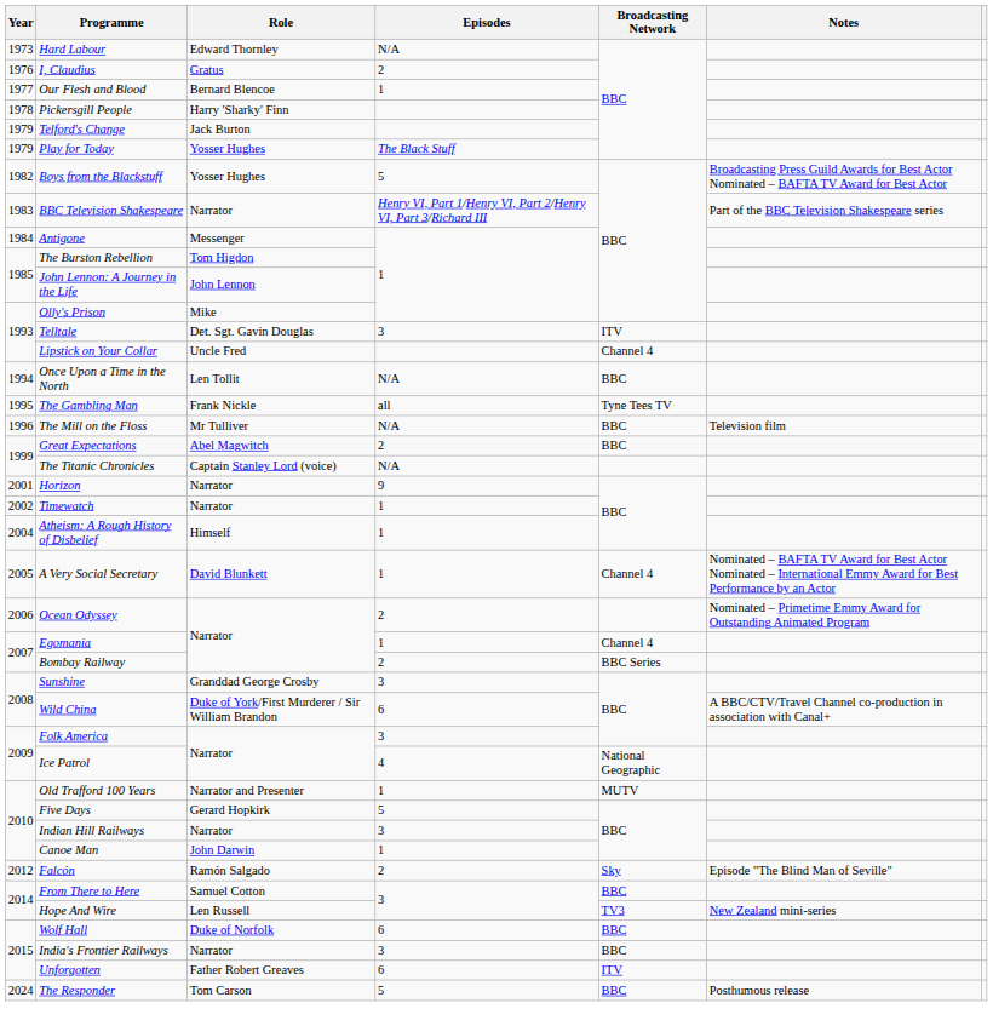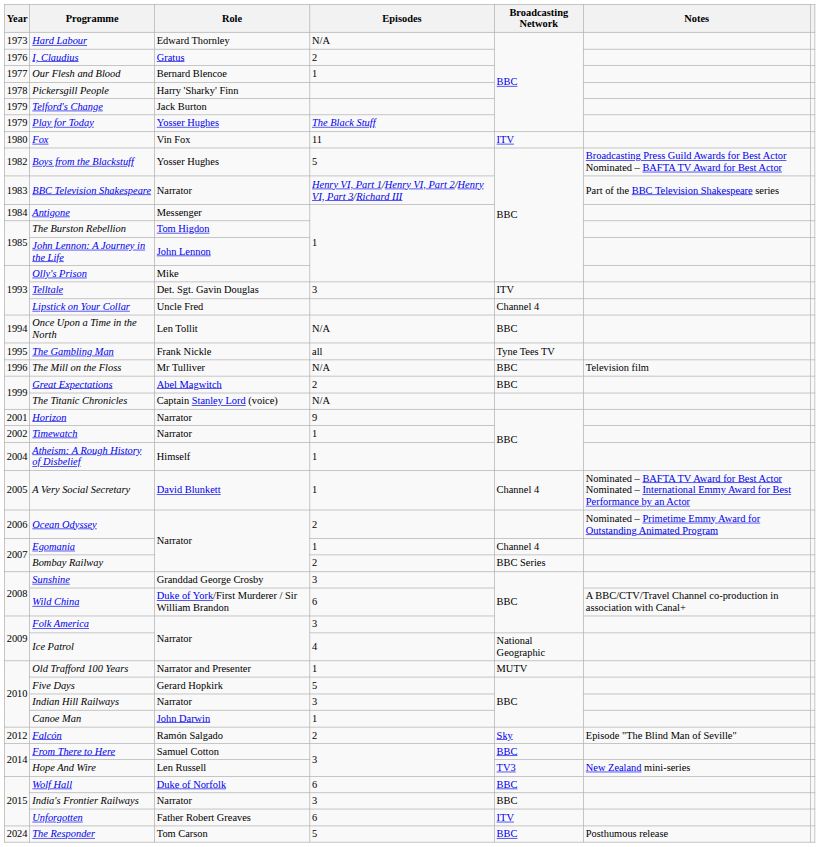 <table class="wikitable" style="font-size:100%">
 <tr style="text-align:center;">
 <th>Year</th>
 <th>Programme</th>
 <th>Role</th>
 <th>Episodes</th>
 <th>Broadcasting Network</th>
 <th>Notes</th>
 <th></th>
 </tr>
 <tr>
 <td>1973</td>
 <td><em><a href='#'>Hard Labour</a></em></td>
 <td>Edward Thornley</td>
 <td>N/A</td>
 <td rowspan="6"><a href='#'>BBC</a></td>
 <td></td>
 <td></td>
 </tr>
 <tr>
 <td>1976</td>
 <td><em><a href='#'>I, Claudius</a></em></td>
 <td><a href='#'>Gratus</a></td>
 <td>2</td>
 <td></td>
 <td></td>
 </tr>
 <tr>
 <td>1977</td>
 <td><em>Our Flesh and Blood</em></td>
 <td>Bernard Blencoe</td>
 <td>1</td>
 <td></td>
 <td></td>
 </tr>
 <tr>
 <td>1978</td>
 <td><em>Pickersgill People</em></td>
 <td>Harry 'Sharky' Finn</td>
 <td></td>
 <td></td>
 <td></td>
 </tr>
 <tr>
 <td>1979</td>
 <td><em><a href='#'>Telford's Change</a></em></td>
 <td>Jack Burton</td>
 <td></td>
 <td></td>
 <td></td>
 </tr>
 <tr>
 <td>1979</td>
 <td><em><a href='#'>Play for Today</a></em></td>
 <td><a href='#'>Yosser Hughes</a></td>
 <td><em><a href='#'>The Black Stuff</a></em></td>
+<td></td>
+<td></td>
+</tr>
+<tr>
+<td>1980</td>
+<td><em><a href='#'>Fox</a></em></td>
+<td>Vin Fox</td>
+<td>11</td>
+<td><a href='#'>ITV</a></td>
 <td></td>
 <td></td>
 </tr>
 <tr>
 <td>1982</td>
 <td><em><a href='#'>Boys from the Blackstuff</a></em></td>
 <td>Yosser Hughes</td>
 <td>5</td>
 <td rowspan="6">BBC</td>
 <td><a href='#'>Broadcasting Press Guild Awards for Best Actor</a><br>Nominated – <a href='#'>BAFTA TV Award for Best Actor</a></td>
 <td></td>
 </tr>
 <tr>
 <td>1983</td>
 <td><em><a href='#'>BBC Television Shakespeare</a></em></td>
 <td>Narrator</td>
 <td><em><a href='#'>Henry VI, Part 1</a>/<a href='#'>Henry VI, Part 2</a>/<a href='#'>Henry VI, Part 3</a>/<a href='#'>Richard III</a></em></td>
 <td>Part of the <a href='#'>BBC Television Shakespeare</a> series</td>
 <td></td>
 </tr>
 <tr>
 <td>1984</td>
 <td><em><a href='#'>Antigone</a></em></td>
 <td>Messenger</td>
 <td rowspan="4">1</td>
 <td></td>
 <td></td>
 </tr>
 <tr>
 <td rowspan="2">1985</td>
 <td><em>The Burston Rebellion</em></td>
 <td><a href='#'>Tom Higdon</a></td>
 <td></td>
 <td></td>
 </tr>
 <tr>
 <td><em><a href='#'>John Lennon: A Journey in the Life</a></em></td>
 <td><a href='#'>John Lennon</a></td>
 <td></td>
 <td></td>
 </tr>
 <tr>
 <td rowspan="3">1993</td>
 <td><em><a href='#'>Olly's Prison</a></em></td>
 <td>Mike</td>
 <td></td>
 <td></td>
 </tr>
 <tr>
 <td><em><a href='#'>Telltale</a></em></td>
 <td>Det. Sgt. Gavin Douglas</td>
 <td>3</td>
 <td>ITV</td>
 <td></td>
 <td></td>
 </tr>
 <tr>
 <td><a href='#'><em>Lipstick on Your Collar</em></a></td>
 <td>Uncle Fred</td>
 <td></td>
 <td>Channel 4</td>
 <td></td>
 <td></td>
 </tr>
 <tr>
 <td>1994</td>
 <td><em>Once Upon a Time in the North</em></td>
 <td>Len Tollit</td>
 <td>N/A</td>
 <td>BBC</td>
 <td></td>
 <td></td>
 </tr>
 <tr>
 <td>1995</td>
 <td><em><a href='#'>The Gambling Man</a></em></td>
 <td>Frank Nickle</td>
 <td>all</td>
 <td>Tyne Tees TV</td>
 <td></td>
 <td></td>
 </tr>
 <tr>
 <td>1996</td>
 <td><em>The Mill on the Floss</em></td>
 <td>Mr Tulliver</td>
 <td>N/A</td>
 <td>BBC</td>
 <td>Television film</td>
 <td></td>
 </tr>
 <tr>
 <td rowspan="2">1999</td>
 <td><em><a href='#'>Great Expectations</a></em></td>
 <td><a href='#'>Abel Magwitch</a></td>
 <td>2</td>
 <td>BBC</td>
 <td></td>
 <td></td>
 </tr>
 <tr>
 <td><em>The Titanic Chronicles</em></td>
 <td>Captain <a href='#'>Stanley Lord</a> (voice)</td>
 <td>N/A</td>
 <td></td>
 <td></td>
 <td></td>
 </tr>
 <tr>
 <td>2001</td>
 <td><em><a href='#'>Horizon</a></em></td>
 <td>Narrator</td>
 <td>9</td>
 <td rowspan="3">BBC</td>
 <td></td>
 <td></td>
 </tr>
 <tr>
 <td>2002</td>
 <td><em><a href='#'>Timewatch</a></em></td>
 <td>Narrator</td>
 <td>1</td>
 <td></td>
 <td></td>
 </tr>
 <tr>
 <td>2004</td>
 <td><em><a href='#'>Atheism: A Rough History of Disbelief</a></em></td>
 <td>Himself</td>
 <td>1</td>
 <td></td>
 <td></td>
 </tr>
 <tr>
 <td>2005</td>
 <td><em>A Very Social Secretary</em></td>
 <td><a href='#'>David Blunkett</a></td>
 <td>1</td>
 <td>Channel 4</td>
 <td>Nominated – <a href='#'>BAFTA TV Award for Best Actor</a><br>Nominated – <a href='#'>International Emmy Award for Best Performance by an Actor</a></td>
 <td></td>
 </tr>
 <tr>
 <td>2006</td>
 <td><em><a href='#'>Ocean Odyssey</a></em></td>
 <td rowspan="3">Narrator</td>
 <td>2</td>
 <td></td>
 <td>Nominated – <a href='#'>Primetime Emmy Award for Outstanding Animated Program</a></td>
 <td></td>
 </tr>
 <tr>
 <td rowspan="2">2007</td>
 <td><em><a href='#'>Egomania</a></em></td>
 <td>1</td>
 <td>Channel 4</td>
 <td></td>
 <td></td>
 </tr>
 <tr>
 <td><em>Bombay Railway</em></td>
 <td>2</td>
 <td>BBC Series</td>
 <td></td>
 <td></td>
 </tr>
 <tr>
 <td rowspan="2">2008</td>
 <td><em><a href='#'>Sunshine</a></em></td>
 <td>Granddad George Crosby</td>
 <td>3</td>
 <td rowspan="3">BBC</td>
 <td></td>
 <td></td>
 </tr>
 <tr>
 <td><em><a href='#'>Wild China</a></em></td>
 <td><a href='#'>Duke of York</a>/First Murderer / Sir William Brandon</td>
 <td>6</td>
 <td>A BBC/CTV/Travel Channel co-production in association with Canal+</td>
 <td></td>
 </tr>
 <tr>
 <td rowspan="2">2009</td>
 <td><em><a href='#'>Folk America</a></em></td>
 <td rowspan="2">Narrator</td>
 <td>3</td>
 <td></td>
 <td></td>
 </tr>
 <tr>
 <td><em>Ice Patrol</em></td>
 <td>4</td>
 <td>National Geographic</td>
 <td></td>
 <td></td>
 </tr>
 <tr>
 <td rowspan="4">2010</td>
 <td><em>Old Trafford 100 Years</em></td>
 <td>Narrator and Presenter</td>
 <td>1</td>
 <td>MUTV</td>
 <td></td>
 <td></td>
 </tr>
 <tr>
 <td><em>Five Days</em></td>
 <td>Gerard Hopkirk</td>
 <td>5</td>
 <td rowspan="3">BBC</td>
 <td></td>
 <td></td>
 </tr>
 <tr>
 <td><em>Indian Hill Railways</em></td>
 <td>Narrator</td>
 <td>3</td>
 <td></td>
 <td></td>
 </tr>
 <tr>
 <td><em>Canoe Man</em></td>
 <td><a href='#'>John Darwin</a></td>
 <td>1</td>
 <td></td>
 <td></td>
 </tr>
 <tr>
 <td>2012</td>
 <td><em><a href='#'>Falcón</a></em></td>
 <td>Ramón Salgado</td>
 <td>2</td>
 <td><a href='#'>Sky</a></td>
 <td>Episode "The Blind Man of Seville"</td>
 <td></td>
 </tr>
 <tr>
 <td rowspan="2">2014</td>
 <td><em><a href='#'>From There to Here</a></em></td>
 <td>Samuel Cotton</td>
 <td rowspan="2">3</td>
 <td><a href='#'>BBC</a></td>
 <td></td>
 <td></td>
 </tr>
 <tr>
 <td><em>Hope And Wire</em></td>
 <td>Len Russell</td>
 <td><a href='#'>TV3</a></td>
 <td><a href='#'>New Zealand</a> mini-series</td>
 <td></td>
 </tr>
 <tr>
 <td rowspan="3">2015</td>
 <td><em><a href='#'>Wolf Hall</a></em></td>
 <td><a href='#'>Duke of Norfolk</a></td>
 <td>6</td>
 <td><a href='#'>BBC</a></td>
 <td></td>
 <td></td>
 </tr>
 <tr>
 <td><em>India's Frontier Railways</em></td>
 <td>Narrator</td>
 <td>3</td>
 <td>BBC</td>
 <td></td>
 <td></td>
 </tr>
 <tr>
 <td><em><a href='#'>Unforgotten</a></em></td>
 <td>Father Robert Greaves</td>
 <td>6</td>
 <td><a href='#'>ITV</a></td>
 <td></td>
 <td></td>
 </tr>
 <tr>
 <td>2024</td>
 <td><em><a href='#'>The Responder</a></em></td>
 <td>Tom Carson</td>
 <td>5</td>
 <td><a href='#'>BBC</a></td>
 <td>Posthumous release</td>
 <td></td>
 </tr>
 </table>
